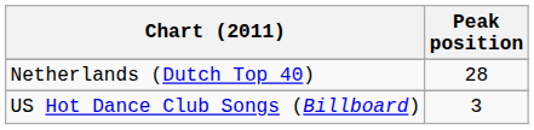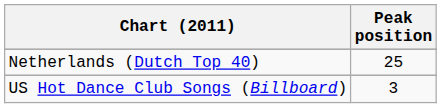 <table class="wikitable sortable">
 <tr>
 <th>Chart (2011)</th>
 <th>Peak<br>position</th>
 </tr>
 <tr>
 </tr>
 <tr>
 </tr>
 <tr>
 </tr>
 <tr>
 </tr>
 <tr>
 <td align="left">Netherlands (<a href='#'>Dutch Top 40</a>)</td>
-<td style="text-align:center;">28</td>
+<td style="text-align:center;">25</td>
 </tr>
 <tr>
 </tr>
 <tr>
 </tr>
 <tr>
 </tr>
 <tr>
 </tr>
 <tr>
 <td>US <a href='#'>Hot Dance Club Songs</a> (<a href='#'><em>Billboard</em></a>)</td>
 <td style="text-align:center;">3</td>
 </tr>
 </table>
